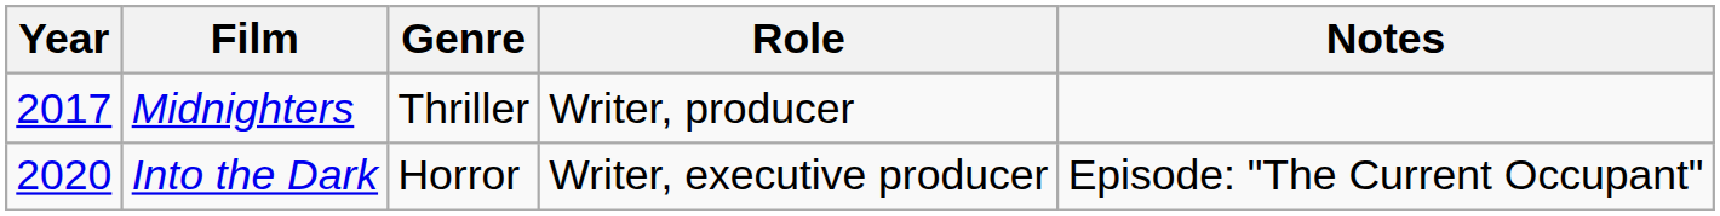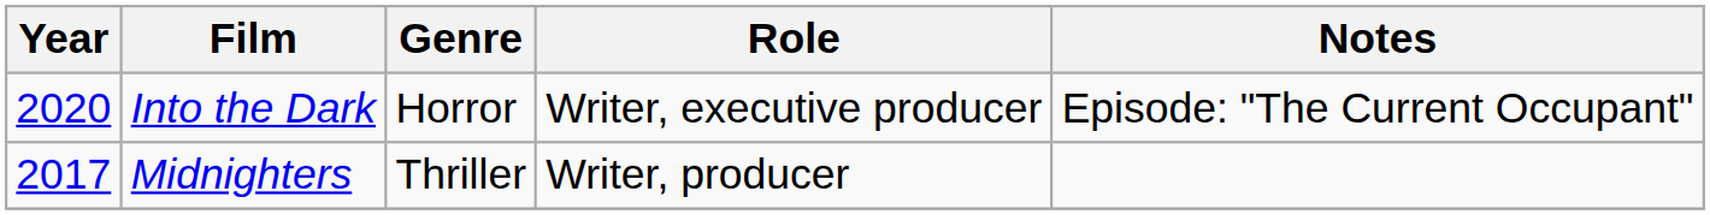 <table class="wikitable">
 <tr>
 <th>Year</th>
 <th>Film</th>
 <th>Genre</th>
 <th>Role</th>
 <th>Notes</th>
 </tr>
 <tr>
+<td><a href='#'>2020</a></td>
+<td><a href='#'><em>Into the Dark</em></a></td>
+<td>Horror</td>
+<td>Writer, executive producer</td>
+<td>Episode: "The Current Occupant"</td>
+</tr>
+<tr>
 <td><a href='#'>2017</a></td>
 <td><em><a href='#'>Midnighters</a></em></td>
 <td>Thriller</td>
 <td>Writer, producer</td>
 <td></td>
 </tr>
 <tr>
-<td><a href='#'>2020</a></td>
-<td><a href='#'><em>Into the Dark</em></a></td>
-<td>Horror</td>
-<td>Writer, executive producer</td>
-<td>Episode: "The Current Occupant"</td>
-</tr>
-<tr>
 </tr>
 </table>
